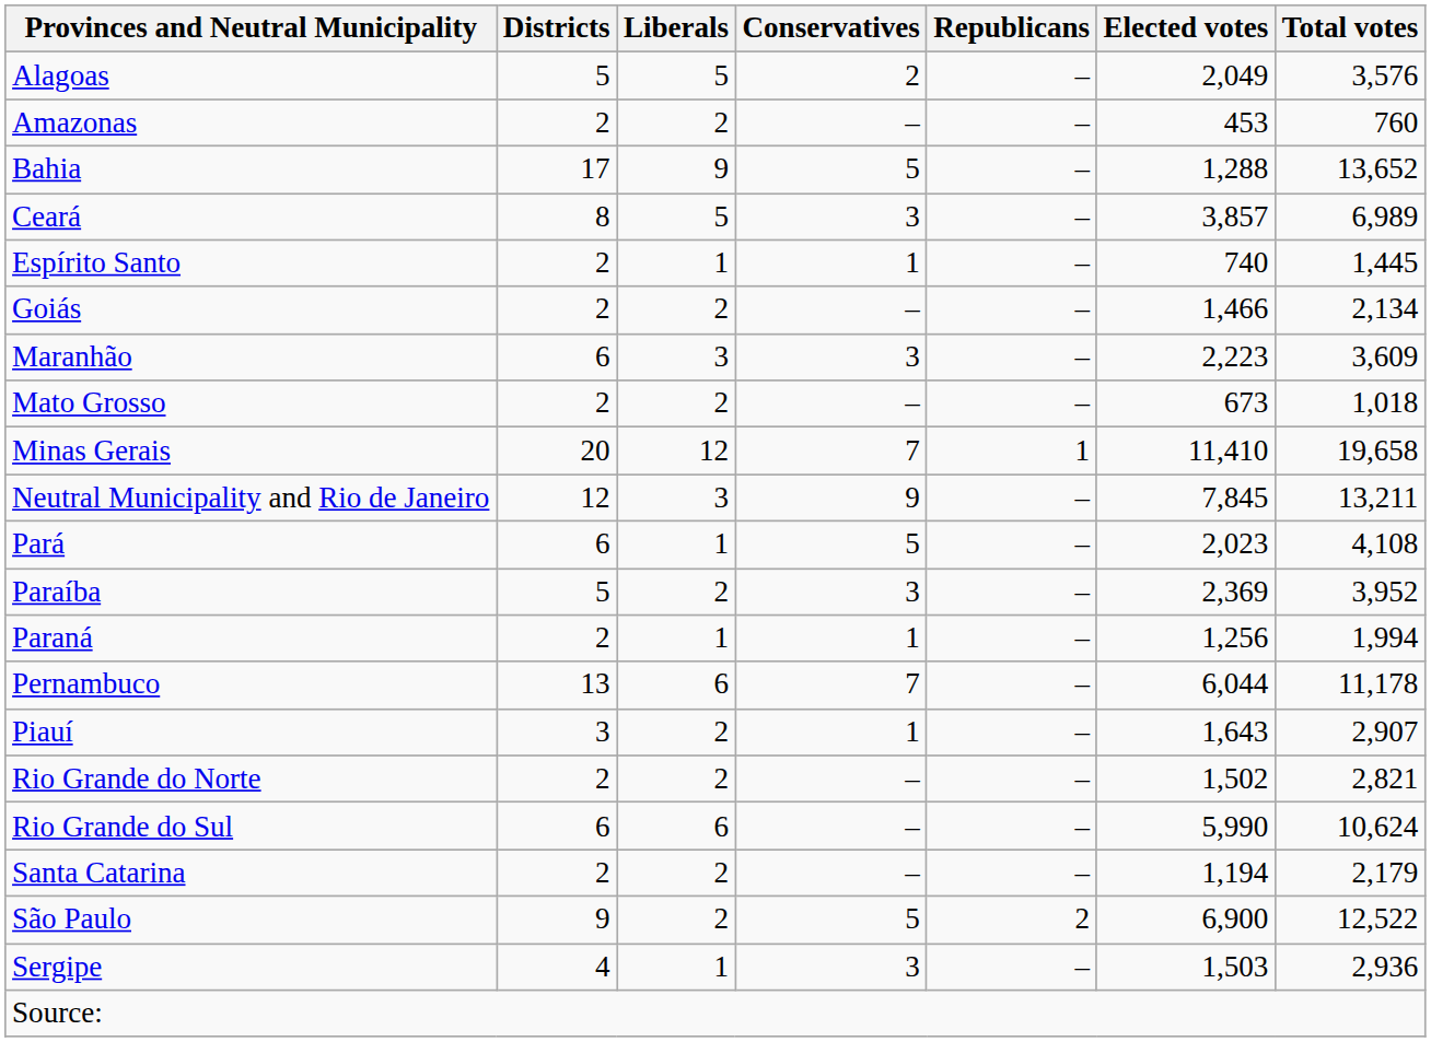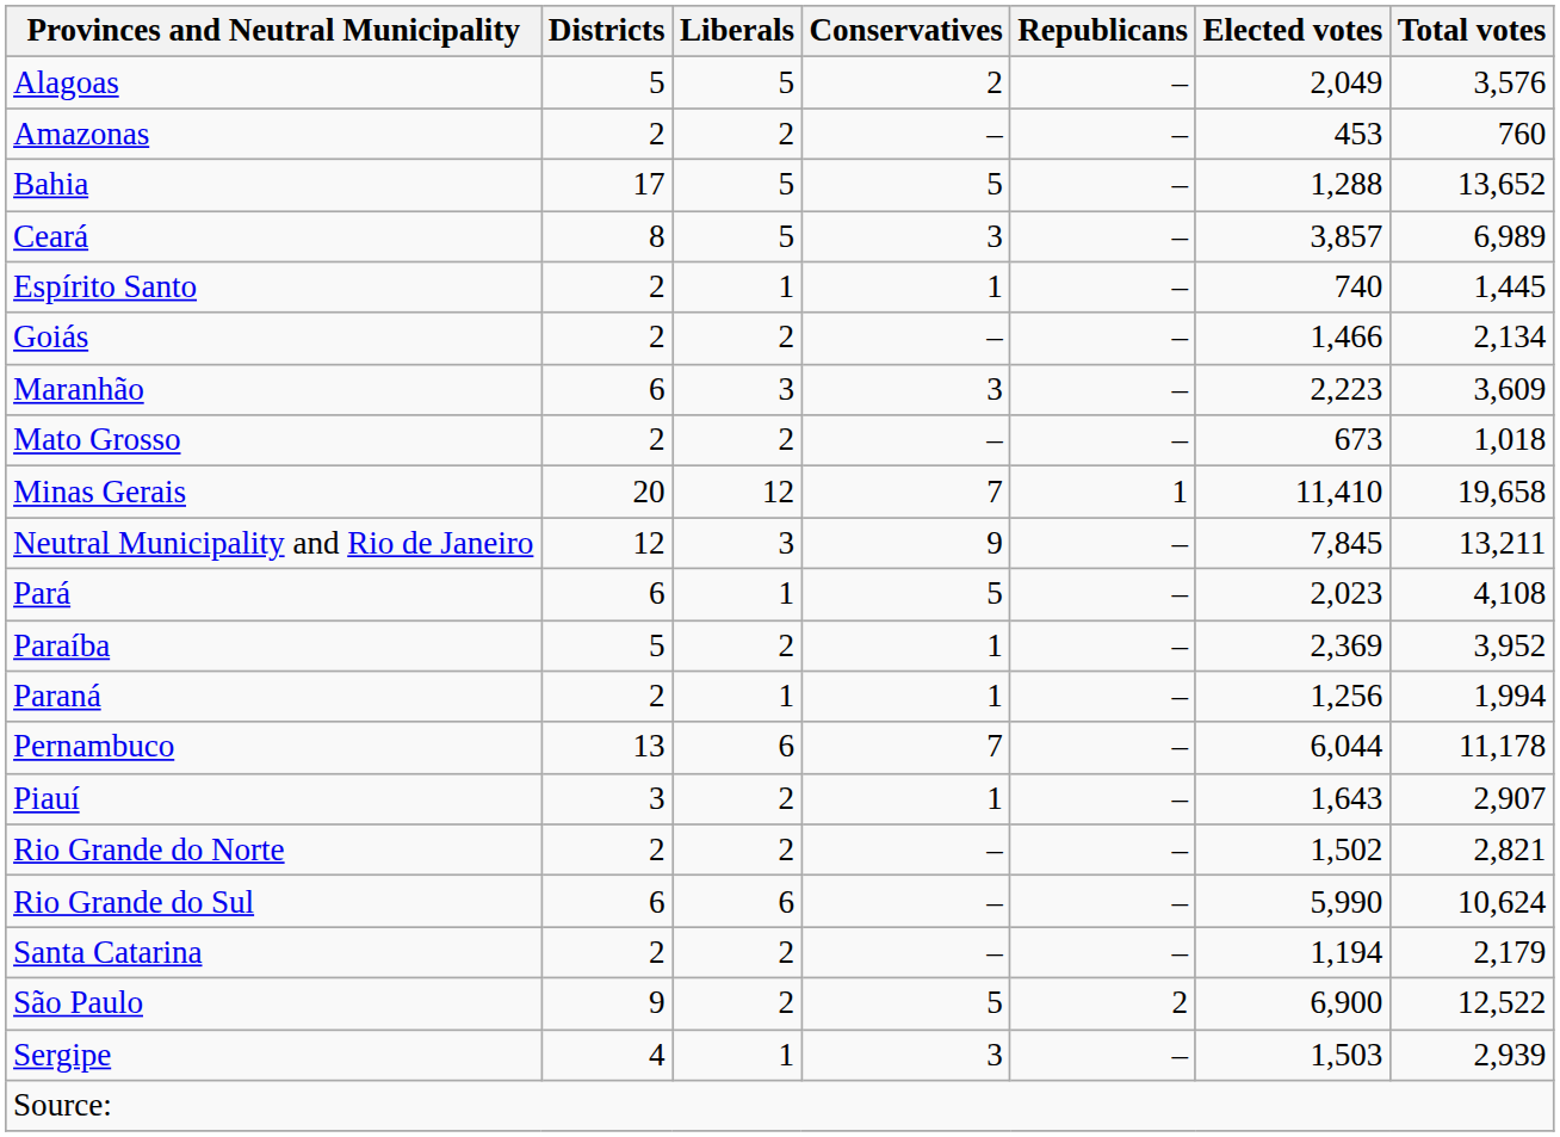 <table class="wikitable sortable" style=text-align:right>
 <tr>
 <th>Provinces and Neutral Municipality</th>
 <th>Districts</th>
 <th>Liberals</th>
 <th>Conservatives</th>
 <th>Republicans</th>
 <th>Elected votes</th>
 <th>Total votes</th>
 </tr>
 <tr>
 <td align=left><a href='#'>Alagoas</a></td>
 <td>5</td>
 <td>5</td>
 <td>2</td>
 <td>–</td>
 <td>2,049</td>
 <td>3,576</td>
 </tr>
 <tr>
 <td align=left><a href='#'>Amazonas</a></td>
 <td>2</td>
 <td>2</td>
 <td>–</td>
 <td>–</td>
 <td>453</td>
 <td>760</td>
 </tr>
 <tr>
 <td align=left><a href='#'>Bahia</a></td>
 <td>17</td>
-<td>9</td>
+<td>5</td>
 <td>5</td>
 <td>–</td>
 <td>1,288</td>
 <td>13,652</td>
 </tr>
 <tr>
 <td align=left><a href='#'>Ceará</a></td>
 <td>8</td>
 <td>5</td>
 <td>3</td>
 <td>–</td>
 <td>3,857</td>
 <td>6,989</td>
 </tr>
 <tr>
 <td align=left><a href='#'>Espírito Santo</a></td>
 <td>2</td>
 <td>1</td>
 <td>1</td>
 <td>–</td>
 <td>740</td>
 <td>1,445</td>
 </tr>
 <tr>
 <td align=left><a href='#'>Goiás</a></td>
 <td>2</td>
 <td>2</td>
 <td>–</td>
 <td>–</td>
 <td>1,466</td>
 <td>2,134</td>
 </tr>
 <tr>
 <td align=left><a href='#'>Maranhão</a></td>
 <td>6</td>
 <td>3</td>
 <td>3</td>
 <td>–</td>
 <td>2,223</td>
 <td>3,609</td>
 </tr>
 <tr>
 <td align=left><a href='#'>Mato Grosso</a></td>
 <td>2</td>
 <td>2</td>
 <td>–</td>
 <td>–</td>
 <td>673</td>
 <td>1,018</td>
 </tr>
 <tr>
 <td align=left><a href='#'>Minas Gerais</a></td>
 <td>20</td>
 <td>12</td>
 <td>7</td>
 <td>1</td>
 <td>11,410</td>
 <td>19,658</td>
 </tr>
 <tr>
 <td align=left><a href='#'>Neutral Municipality</a> and <a href='#'>Rio de Janeiro</a></td>
 <td>12</td>
 <td>3</td>
 <td>9</td>
 <td>–</td>
 <td>7,845</td>
 <td>13,211</td>
 </tr>
 <tr>
 <td align=left><a href='#'>Pará</a></td>
 <td>6</td>
 <td>1</td>
 <td>5</td>
 <td>–</td>
 <td>2,023</td>
 <td>4,108</td>
 </tr>
 <tr>
 <td align=left><a href='#'>Paraíba</a></td>
 <td>5</td>
 <td>2</td>
-<td>3</td>
+<td>1</td>
 <td>–</td>
 <td>2,369</td>
 <td>3,952</td>
 </tr>
 <tr>
 <td align=left><a href='#'>Paraná</a></td>
 <td>2</td>
 <td>1</td>
 <td>1</td>
 <td>–</td>
 <td>1,256</td>
 <td>1,994</td>
 </tr>
 <tr>
 <td align=left><a href='#'>Pernambuco</a></td>
 <td>13</td>
 <td>6</td>
 <td>7</td>
 <td>–</td>
 <td>6,044</td>
 <td>11,178</td>
 </tr>
 <tr>
 <td align=left><a href='#'>Piauí</a></td>
 <td>3</td>
 <td>2</td>
 <td>1</td>
 <td>–</td>
 <td>1,643</td>
 <td>2,907</td>
 </tr>
 <tr>
 <td align=left><a href='#'>Rio Grande do Norte</a></td>
 <td>2</td>
 <td>2</td>
 <td>–</td>
 <td>–</td>
 <td>1,502</td>
 <td>2,821</td>
 </tr>
 <tr>
 <td align=left><a href='#'>Rio Grande do Sul</a></td>
 <td>6</td>
 <td>6</td>
 <td>–</td>
 <td>–</td>
 <td>5,990</td>
 <td>10,624</td>
 </tr>
 <tr>
 <td align=left><a href='#'>Santa Catarina</a></td>
 <td>2</td>
 <td>2</td>
 <td>–</td>
 <td>–</td>
 <td>1,194</td>
 <td>2,179</td>
 </tr>
 <tr>
 <td align=left><a href='#'>São Paulo</a></td>
 <td>9</td>
 <td>2</td>
 <td>5</td>
 <td>2</td>
 <td>6,900</td>
 <td>12,522</td>
 </tr>
 <tr>
 <td align=left><a href='#'>Sergipe</a></td>
 <td>4</td>
 <td>1</td>
 <td>3</td>
 <td>–</td>
 <td>1,503</td>
-<td>2,936</td>
+<td>2,939</td>
 </tr>
 <tr class=sortbottom>
 <td align=left colspan="7">Source: </td>
 </tr>
 </table>
